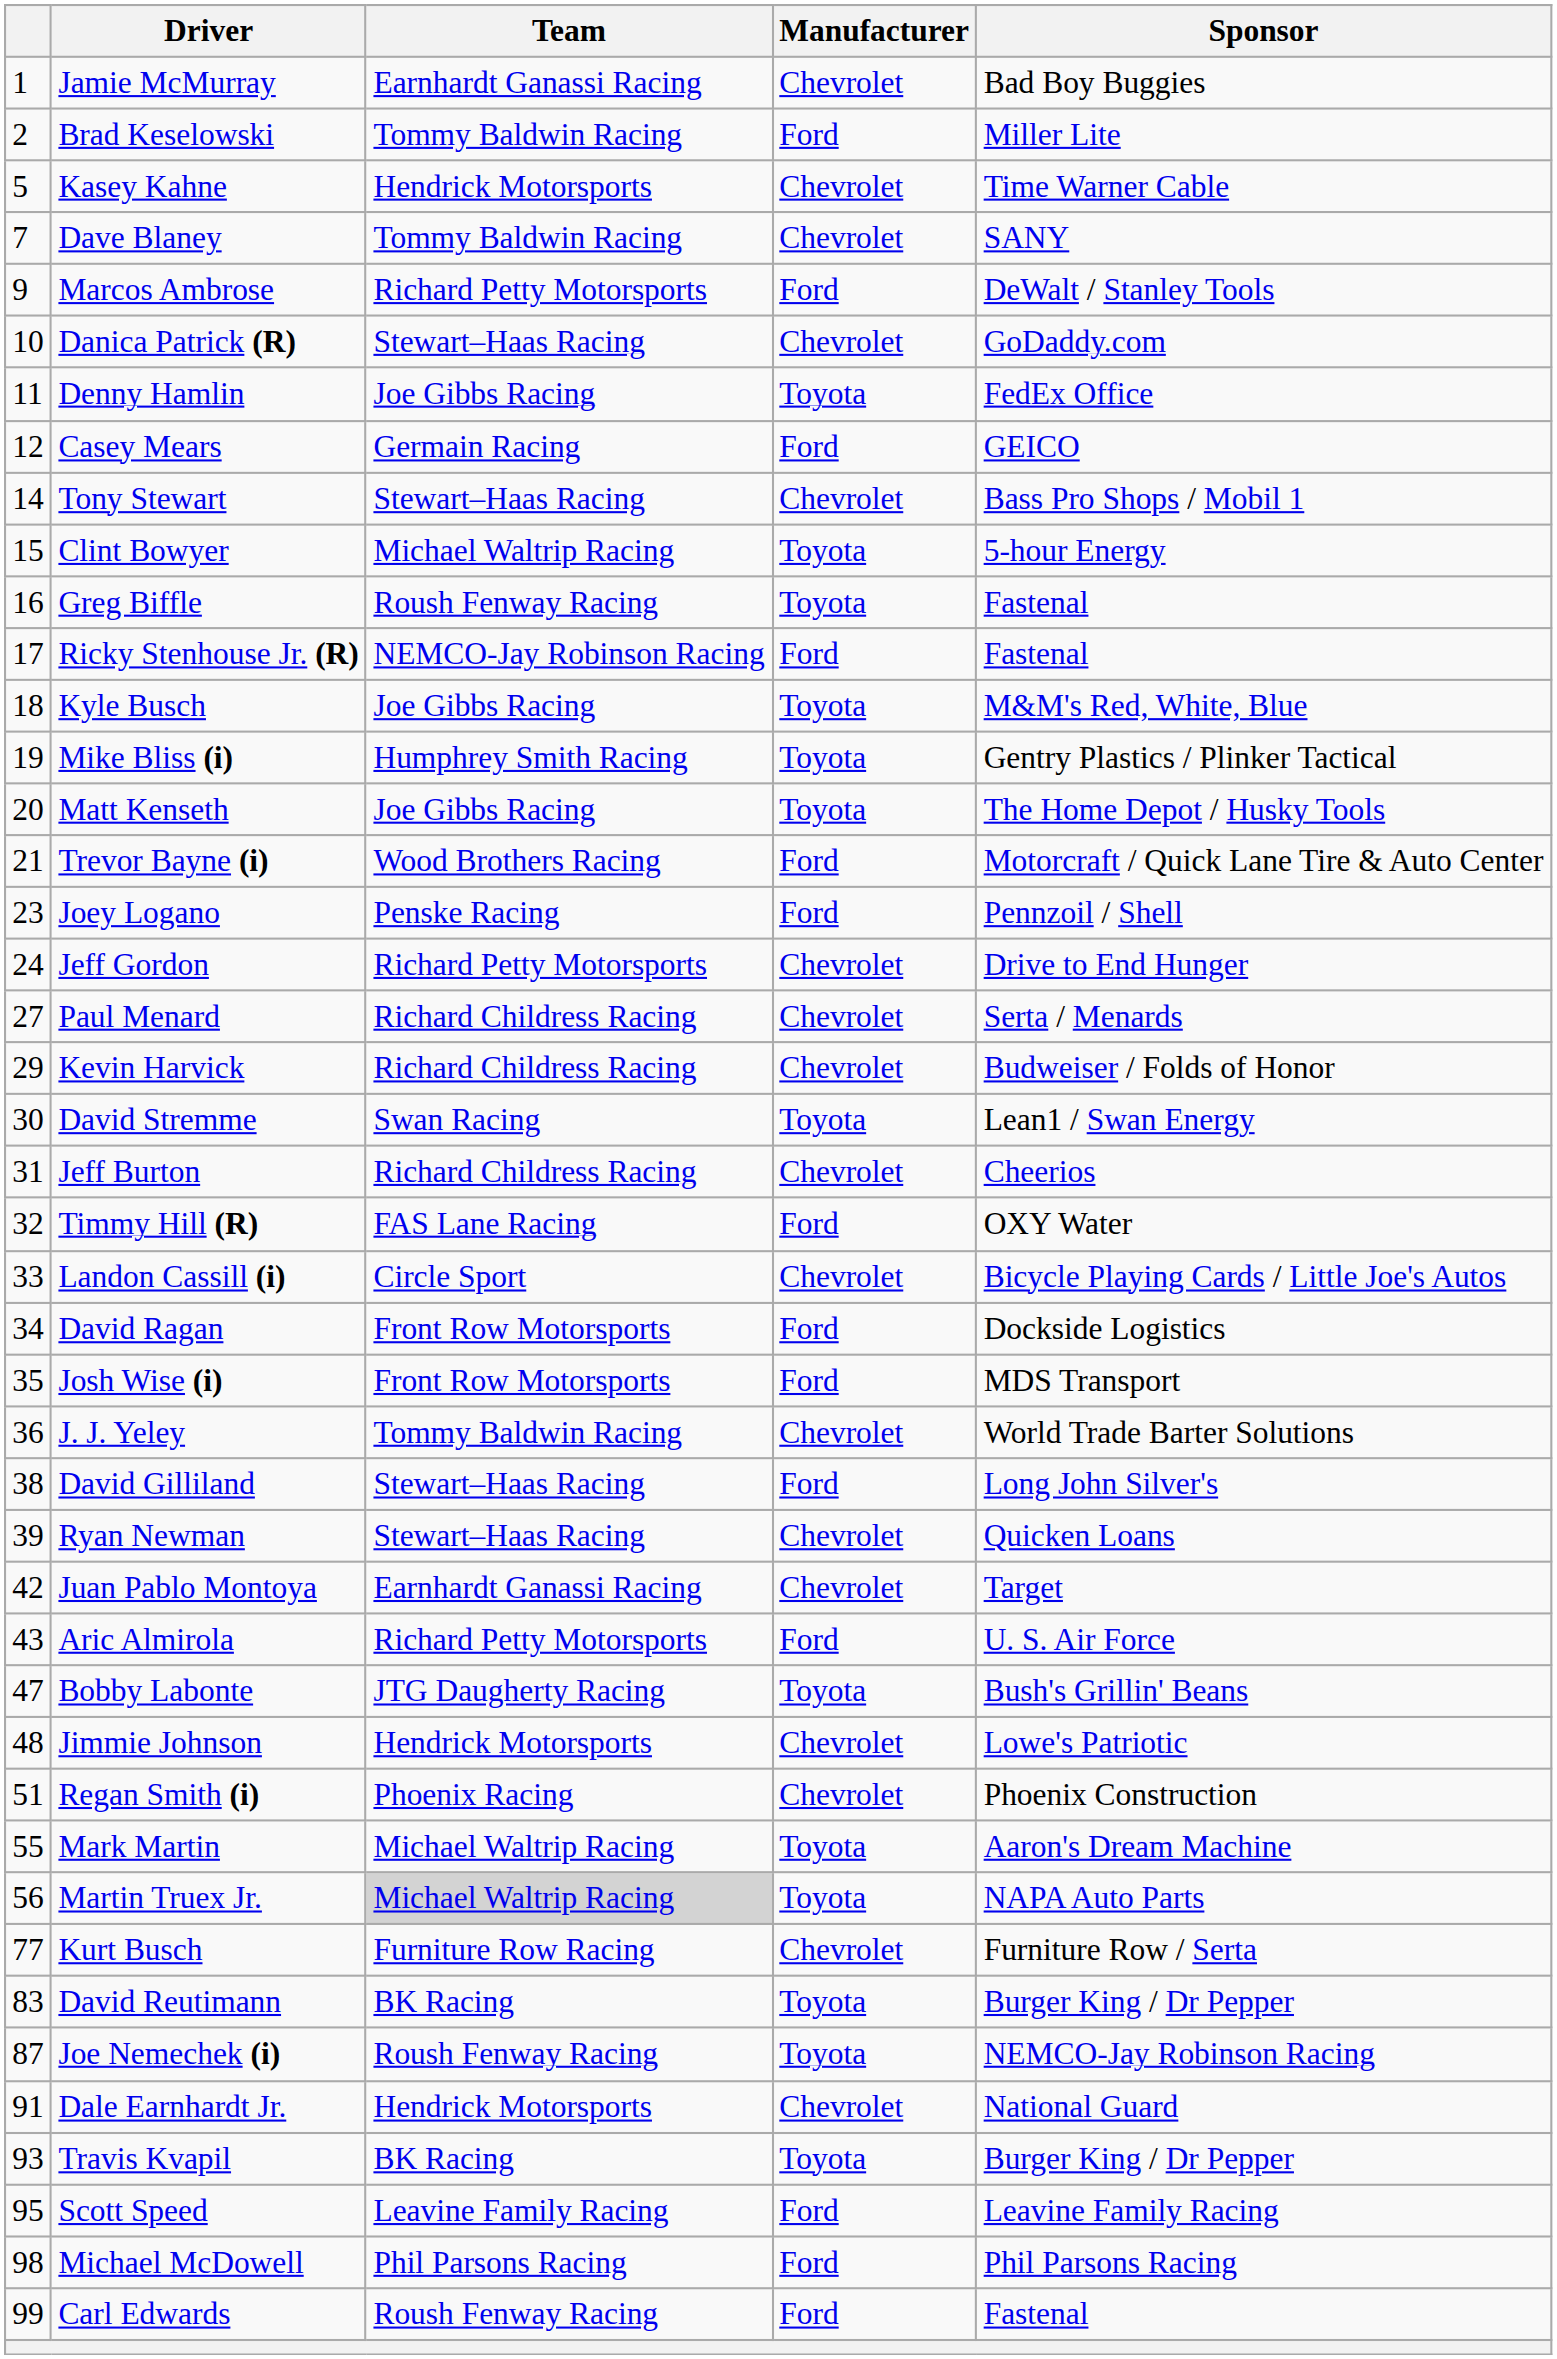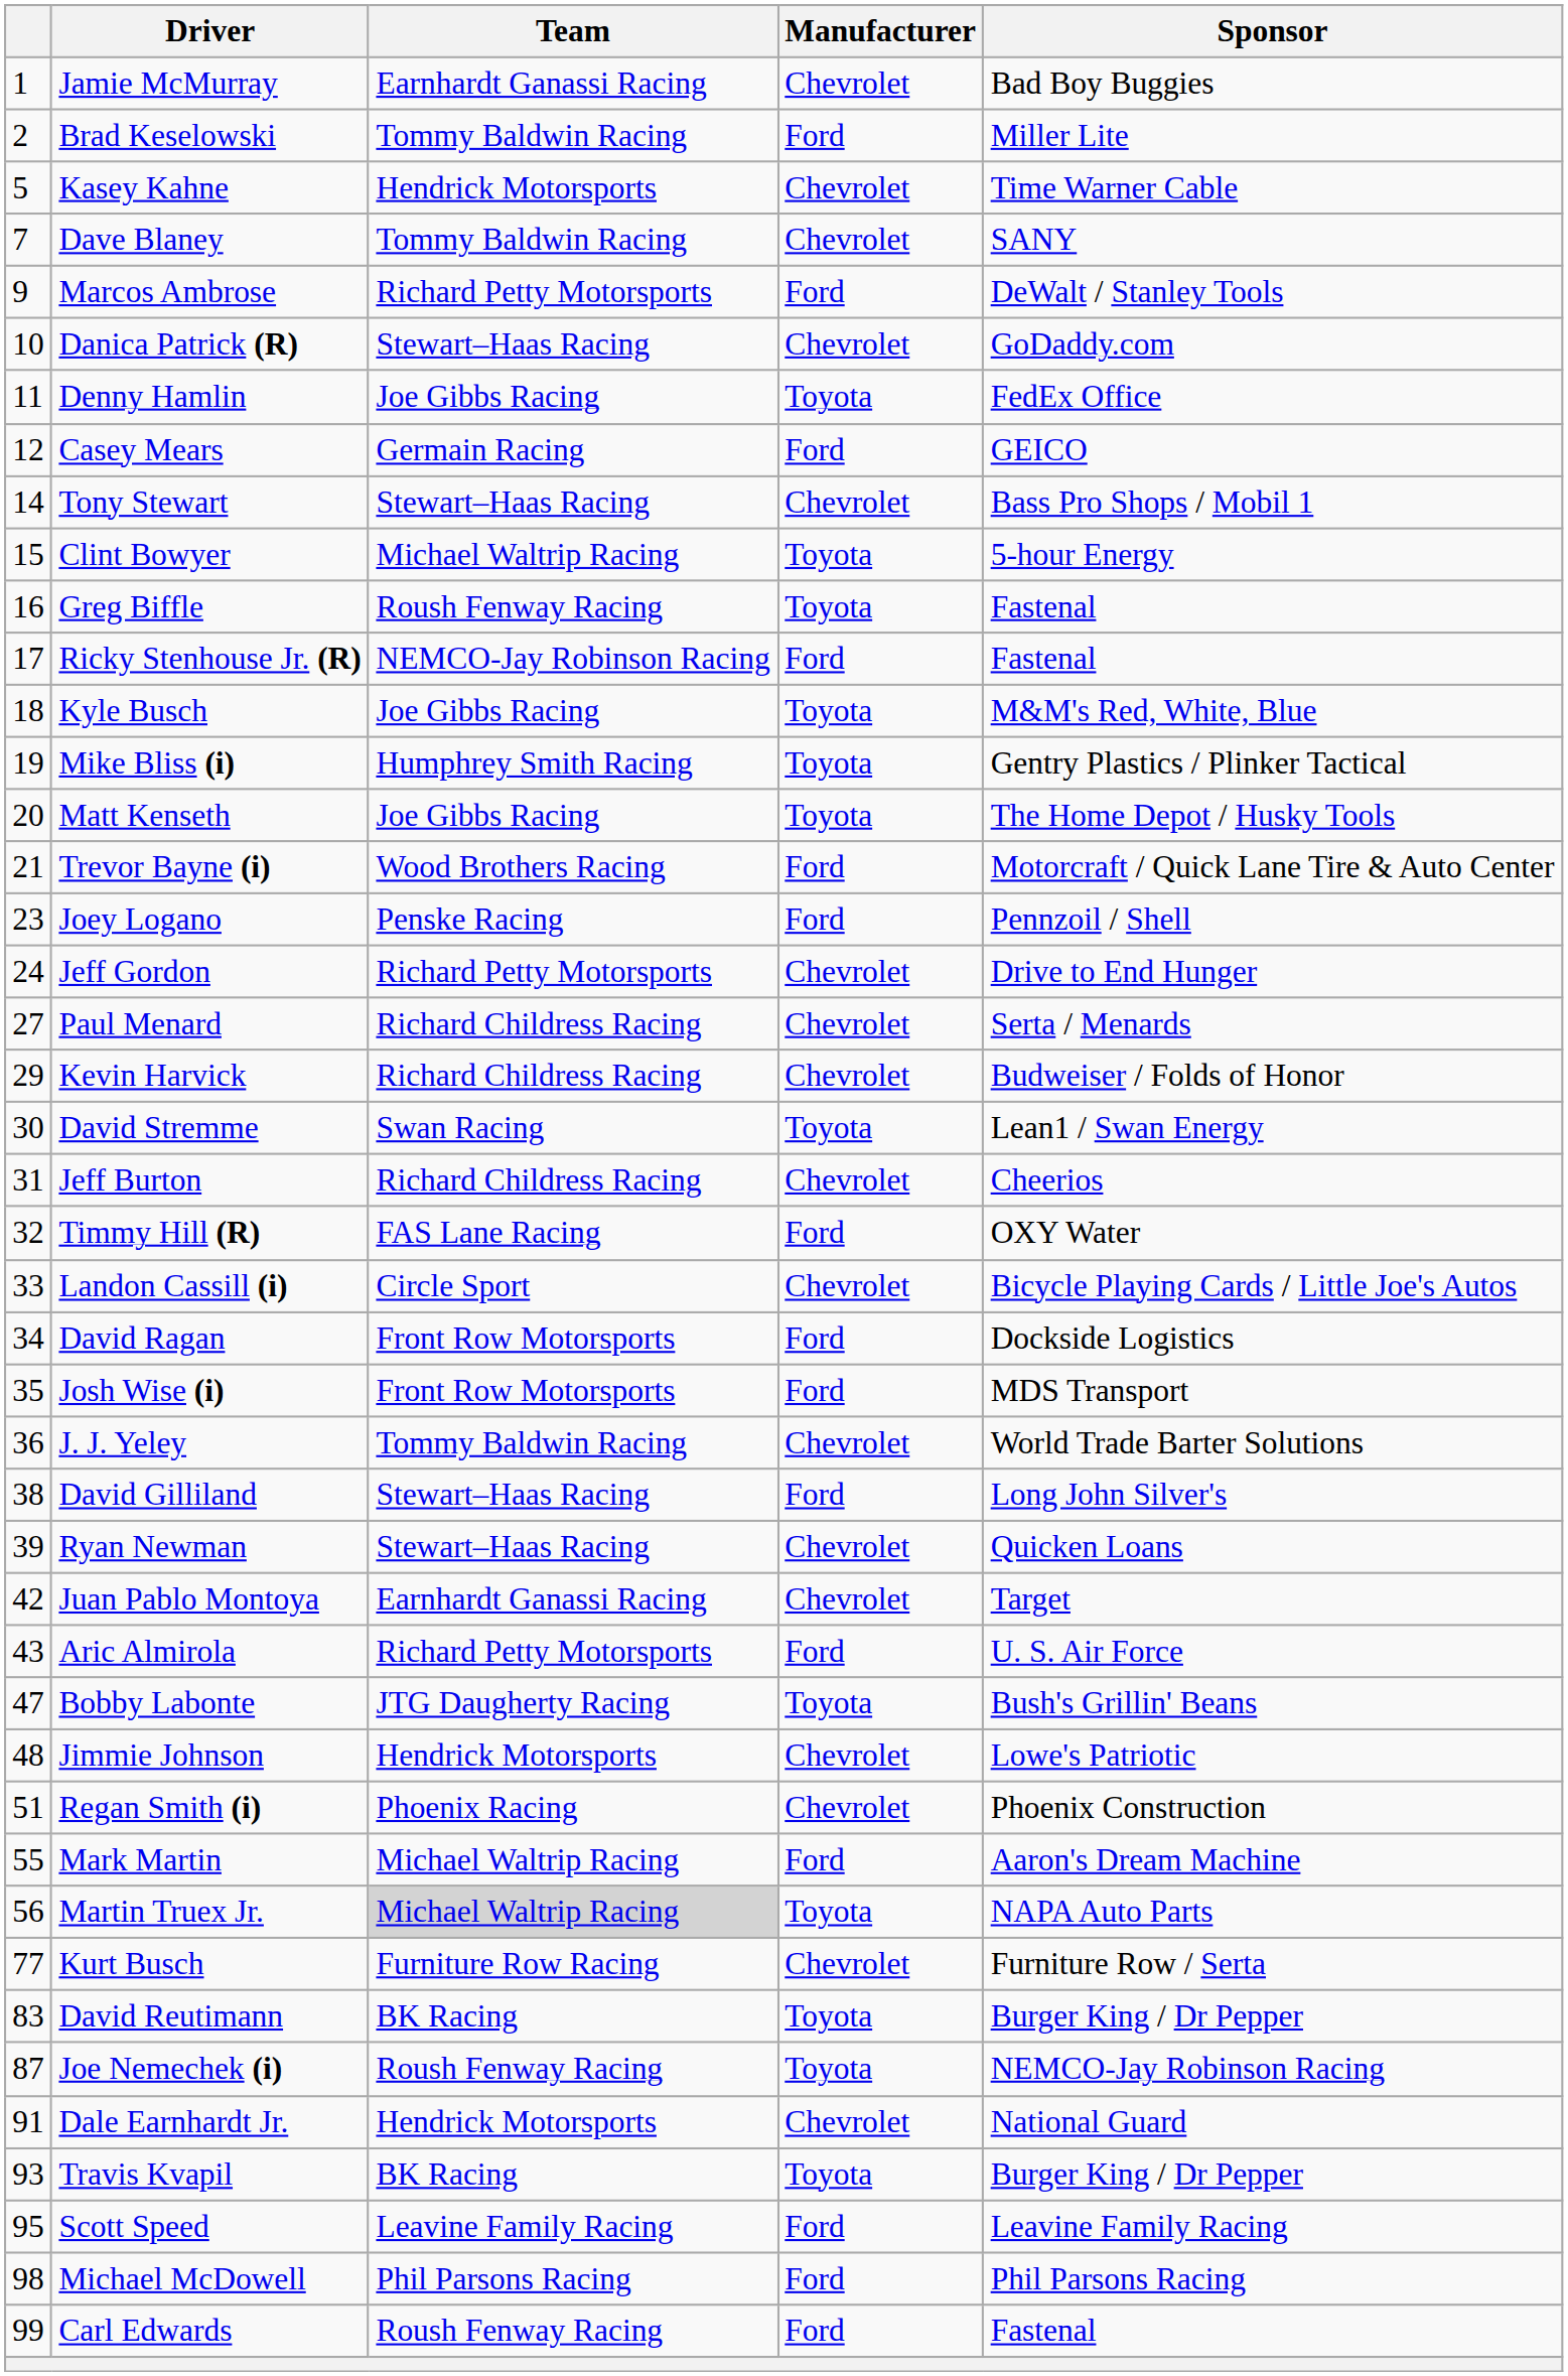 <table class="wikitable" style="font-size:95%">
 <tr>
 <th></th>
 <th>Driver</th>
 <th>Team</th>
 <th>Manufacturer</th>
 <th>Sponsor</th>
 </tr>
 <tr>
 <td>1</td>
 <td><a href='#'>Jamie McMurray</a></td>
 <td><a href='#'>Earnhardt Ganassi Racing</a></td>
 <td><a href='#'>Chevrolet</a></td>
 <td>Bad Boy Buggies</td>
 </tr>
 <tr>
 <td>2</td>
 <td><a href='#'>Brad Keselowski</a></td>
 <td><a href='#'>Tommy Baldwin Racing</a></td>
 <td><a href='#'>Ford</a></td>
 <td><a href='#'>Miller Lite</a></td>
 </tr>
 <tr>
 <td>5</td>
 <td><a href='#'>Kasey Kahne</a></td>
 <td><a href='#'>Hendrick Motorsports</a></td>
 <td><a href='#'>Chevrolet</a></td>
 <td><a href='#'>Time Warner Cable</a></td>
 </tr>
 <tr>
 <td>7</td>
 <td><a href='#'>Dave Blaney</a></td>
 <td><a href='#'>Tommy Baldwin Racing</a></td>
 <td><a href='#'>Chevrolet</a></td>
 <td><a href='#'>SANY</a></td>
 </tr>
 <tr>
 <td>9</td>
 <td><a href='#'>Marcos Ambrose</a></td>
 <td><a href='#'>Richard Petty Motorsports</a></td>
 <td><a href='#'>Ford</a></td>
 <td><a href='#'>DeWalt</a> / <a href='#'>Stanley Tools</a></td>
 </tr>
 <tr>
 <td>10</td>
 <td><a href='#'>Danica Patrick</a> <strong>(R)</strong></td>
 <td><a href='#'>Stewart–Haas Racing</a></td>
 <td><a href='#'>Chevrolet</a></td>
 <td><a href='#'>GoDaddy.com</a></td>
 </tr>
 <tr>
 <td>11</td>
 <td><a href='#'>Denny Hamlin</a></td>
 <td><a href='#'>Joe Gibbs Racing</a></td>
 <td><a href='#'>Toyota</a></td>
 <td><a href='#'>FedEx Office</a></td>
 </tr>
 <tr>
 <td>12</td>
 <td><a href='#'>Casey Mears</a></td>
 <td><a href='#'>Germain Racing</a></td>
 <td><a href='#'>Ford</a></td>
 <td><a href='#'>GEICO</a></td>
 </tr>
 <tr>
 <td>14</td>
 <td><a href='#'>Tony Stewart</a></td>
 <td><a href='#'>Stewart–Haas Racing</a></td>
 <td><a href='#'>Chevrolet</a></td>
 <td><a href='#'>Bass Pro Shops</a> / <a href='#'>Mobil 1</a></td>
 </tr>
 <tr>
 <td>15</td>
 <td><a href='#'>Clint Bowyer</a></td>
 <td><a href='#'>Michael Waltrip Racing</a></td>
 <td><a href='#'>Toyota</a></td>
 <td><a href='#'>5-hour Energy</a></td>
 </tr>
 <tr>
 <td>16</td>
 <td><a href='#'>Greg Biffle</a></td>
 <td><a href='#'>Roush Fenway Racing</a></td>
 <td><a href='#'>Toyota</a></td>
 <td><a href='#'>Fastenal</a></td>
 </tr>
 <tr>
 <td>17</td>
 <td><a href='#'>Ricky Stenhouse Jr.</a> <strong>(R)</strong></td>
 <td><a href='#'>NEMCO-Jay Robinson Racing</a></td>
 <td><a href='#'>Ford</a></td>
 <td><a href='#'>Fastenal</a></td>
 </tr>
 <tr>
 <td>18</td>
 <td><a href='#'>Kyle Busch</a></td>
 <td><a href='#'>Joe Gibbs Racing</a></td>
 <td><a href='#'>Toyota</a></td>
 <td><a href='#'>M&M's Red, White, Blue</a></td>
 </tr>
 <tr>
 <td>19</td>
 <td><a href='#'>Mike Bliss</a> <strong>(i)</strong></td>
 <td><a href='#'>Humphrey Smith Racing</a></td>
 <td><a href='#'>Toyota</a></td>
 <td>Gentry Plastics / Plinker Tactical</td>
 </tr>
 <tr>
 <td>20</td>
 <td><a href='#'>Matt Kenseth</a></td>
 <td><a href='#'>Joe Gibbs Racing</a></td>
 <td><a href='#'>Toyota</a></td>
 <td><a href='#'>The Home Depot</a> / <a href='#'>Husky Tools</a></td>
 </tr>
 <tr>
 <td>21</td>
 <td><a href='#'>Trevor Bayne</a> <strong>(i)</strong></td>
 <td><a href='#'>Wood Brothers Racing</a></td>
 <td><a href='#'>Ford</a></td>
 <td><a href='#'>Motorcraft</a> / Quick Lane Tire & Auto Center</td>
 </tr>
 <tr>
 <td>23</td>
 <td><a href='#'>Joey Logano</a></td>
 <td><a href='#'>Penske Racing</a></td>
 <td><a href='#'>Ford</a></td>
 <td><a href='#'>Pennzoil</a> / <a href='#'>Shell</a></td>
 </tr>
 <tr>
 <td>24</td>
 <td><a href='#'>Jeff Gordon</a></td>
 <td><a href='#'>Richard Petty Motorsports</a></td>
 <td><a href='#'>Chevrolet</a></td>
 <td><a href='#'>Drive to End Hunger</a></td>
 </tr>
 <tr>
 <td>27</td>
 <td><a href='#'>Paul Menard</a></td>
 <td><a href='#'>Richard Childress Racing</a></td>
 <td><a href='#'>Chevrolet</a></td>
 <td><a href='#'>Serta</a> / <a href='#'>Menards</a></td>
 </tr>
 <tr>
 <td>29</td>
 <td><a href='#'>Kevin Harvick</a></td>
 <td><a href='#'>Richard Childress Racing</a></td>
 <td><a href='#'>Chevrolet</a></td>
 <td><a href='#'>Budweiser</a> / Folds of Honor</td>
 </tr>
 <tr>
 <td>30</td>
 <td><a href='#'>David Stremme</a></td>
 <td><a href='#'>Swan Racing</a></td>
 <td><a href='#'>Toyota</a></td>
 <td>Lean1 / <a href='#'>Swan Energy</a></td>
 </tr>
 <tr>
 <td>31</td>
 <td><a href='#'>Jeff Burton</a></td>
 <td><a href='#'>Richard Childress Racing</a></td>
 <td><a href='#'>Chevrolet</a></td>
 <td><a href='#'>Cheerios</a></td>
 </tr>
 <tr>
 <td>32</td>
 <td><a href='#'>Timmy Hill</a> <strong>(R)</strong></td>
 <td><a href='#'>FAS Lane Racing</a></td>
 <td><a href='#'>Ford</a></td>
 <td>OXY Water</td>
 </tr>
 <tr>
 <td>33</td>
 <td><a href='#'>Landon Cassill</a> <strong>(i)</strong></td>
 <td><a href='#'>Circle Sport</a></td>
 <td><a href='#'>Chevrolet</a></td>
 <td><a href='#'>Bicycle Playing Cards</a> / <a href='#'>Little Joe's Autos</a></td>
 </tr>
 <tr>
 <td>34</td>
 <td><a href='#'>David Ragan</a></td>
 <td><a href='#'>Front Row Motorsports</a></td>
 <td><a href='#'>Ford</a></td>
 <td>Dockside Logistics</td>
 </tr>
 <tr>
 <td>35</td>
 <td><a href='#'>Josh Wise</a> <strong>(i)</strong></td>
 <td><a href='#'>Front Row Motorsports</a></td>
 <td><a href='#'>Ford</a></td>
 <td>MDS Transport</td>
 </tr>
 <tr>
 <td>36</td>
 <td><a href='#'>J. J. Yeley</a></td>
 <td><a href='#'>Tommy Baldwin Racing</a></td>
 <td><a href='#'>Chevrolet</a></td>
 <td>World Trade Barter Solutions</td>
 </tr>
 <tr>
 <td>38</td>
 <td><a href='#'>David Gilliland</a></td>
 <td><a href='#'>Stewart–Haas Racing</a></td>
 <td><a href='#'>Ford</a></td>
 <td><a href='#'>Long John Silver's</a></td>
 </tr>
 <tr>
 <td>39</td>
 <td><a href='#'>Ryan Newman</a></td>
 <td><a href='#'>Stewart–Haas Racing</a></td>
 <td><a href='#'>Chevrolet</a></td>
 <td><a href='#'>Quicken Loans</a></td>
 </tr>
 <tr>
 <td>42</td>
 <td><a href='#'>Juan Pablo Montoya</a></td>
 <td><a href='#'>Earnhardt Ganassi Racing</a></td>
 <td><a href='#'>Chevrolet</a></td>
 <td><a href='#'>Target</a></td>
 </tr>
 <tr>
 <td>43</td>
 <td><a href='#'>Aric Almirola</a></td>
 <td><a href='#'>Richard Petty Motorsports</a></td>
 <td><a href='#'>Ford</a></td>
 <td><a href='#'>U. S. Air Force</a></td>
 </tr>
 <tr>
 <td>47</td>
 <td><a href='#'>Bobby Labonte</a></td>
 <td><a href='#'>JTG Daugherty Racing</a></td>
 <td><a href='#'>Toyota</a></td>
 <td><a href='#'>Bush's Grillin' Beans</a></td>
 </tr>
 <tr>
 <td>48</td>
 <td><a href='#'>Jimmie Johnson</a></td>
 <td><a href='#'>Hendrick Motorsports</a></td>
 <td><a href='#'>Chevrolet</a></td>
 <td><a href='#'>Lowe's Patriotic</a></td>
 </tr>
 <tr>
 <td>51</td>
 <td><a href='#'>Regan Smith</a> <strong>(i)</strong></td>
 <td><a href='#'>Phoenix Racing</a></td>
 <td><a href='#'>Chevrolet</a></td>
 <td>Phoenix Construction</td>
 </tr>
 <tr>
 <td>55</td>
 <td><a href='#'>Mark Martin</a></td>
 <td><a href='#'>Michael Waltrip Racing</a></td>
-<td><a href='#'>Toyota</a></td>
+<td><a href='#'>Ford</a></td>
 <td><a href='#'>Aaron's Dream Machine</a></td>
 </tr>
 <tr>
 <td>56</td>
 <td><a href='#'>Martin Truex Jr.</a></td>
 <td style="background: lightgrey;"><a href='#'>Michael Waltrip Racing</a></td>
 <td><a href='#'>Toyota</a></td>
 <td><a href='#'>NAPA Auto Parts</a></td>
 </tr>
 <tr>
 <td>77</td>
 <td><a href='#'>Kurt Busch</a></td>
 <td><a href='#'>Furniture Row Racing</a></td>
 <td><a href='#'>Chevrolet</a></td>
 <td>Furniture Row / <a href='#'>Serta</a></td>
 </tr>
 <tr>
 <td>83</td>
 <td><a href='#'>David Reutimann</a></td>
 <td><a href='#'>BK Racing</a></td>
 <td><a href='#'>Toyota</a></td>
 <td><a href='#'>Burger King</a> / <a href='#'>Dr Pepper</a></td>
 </tr>
 <tr>
 <td>87</td>
 <td><a href='#'>Joe Nemechek</a> <strong>(i)</strong></td>
 <td><a href='#'>Roush Fenway Racing</a></td>
 <td><a href='#'>Toyota</a></td>
 <td><a href='#'>NEMCO-Jay Robinson Racing</a></td>
 </tr>
 <tr>
 <td>91</td>
 <td><a href='#'>Dale Earnhardt Jr.</a></td>
 <td><a href='#'>Hendrick Motorsports</a></td>
 <td><a href='#'>Chevrolet</a></td>
 <td><a href='#'>National Guard</a></td>
 </tr>
 <tr>
 <td>93</td>
 <td><a href='#'>Travis Kvapil</a></td>
 <td><a href='#'>BK Racing</a></td>
 <td><a href='#'>Toyota</a></td>
 <td><a href='#'>Burger King</a> / <a href='#'>Dr Pepper</a></td>
 </tr>
 <tr>
 <td>95</td>
 <td><a href='#'>Scott Speed</a></td>
 <td><a href='#'>Leavine Family Racing</a></td>
 <td><a href='#'>Ford</a></td>
 <td><a href='#'>Leavine Family Racing</a></td>
 </tr>
 <tr>
 <td>98</td>
 <td><a href='#'>Michael McDowell</a></td>
 <td><a href='#'>Phil Parsons Racing</a></td>
 <td><a href='#'>Ford</a></td>
 <td><a href='#'>Phil Parsons Racing</a></td>
 </tr>
 <tr>
 <td>99</td>
 <td><a href='#'>Carl Edwards</a></td>
 <td><a href='#'>Roush Fenway Racing</a></td>
 <td><a href='#'>Ford</a></td>
 <td><a href='#'>Fastenal</a></td>
 </tr>
 <tr>
 <th colspan="5"></th>
 </tr>
 </table>
